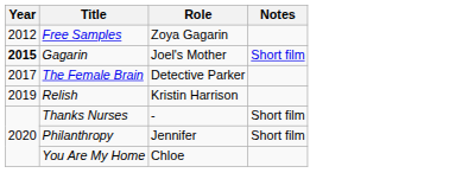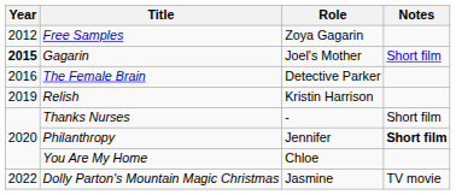 <table class = "wikitable sortable">
 <tr>
 <th>Year</th>
 <th>Title</th>
 <th>Role</th>
 <th>Notes</th>
 </tr>
 <tr>
 <td>2012</td>
 <td><em><a href='#'>Free Samples</a></em></td>
 <td>Zoya Gagarin</td>
 <td></td>
 </tr>
 <tr>
 <td><strong>2015</strong></td>
 <td><em>Gagarin</em></td>
 <td>Joel's Mother</td>
 <td><a href='#'>Short film</a></td>
 </tr>
 <tr>
-<td>2017</td>
+<td>2016</td>
 <td><em><a href='#'>The Female Brain</a></em></td>
 <td>Detective Parker</td>
 <td></td>
 </tr>
 <tr>
 <td>2019</td>
 <td><em>Relish</em></td>
 <td>Kristin Harrison</td>
 <td></td>
 </tr>
 <tr>
 <td rowspan="3">2020</td>
 <td><em>Thanks Nurses</em></td>
 <td>-</td>
 <td>Short film</td>
 </tr>
 <tr>
 <td><em>Philanthropy</em></td>
 <td>Jennifer</td>
-<td>Short film</td>
+<td><strong>Short film</strong></td>
 </tr>
 <tr>
 <td><em>You Are My Home</em></td>
 <td>Chloe</td>
 <td></td>
 </tr>
+<tr>
+<td>2022</td>
+<td><em>Dolly Parton's Mountain Magic Christmas</em></td>
+<td>Jasmine</td>
+<td>TV movie</td>
+</tr>
 </table>
